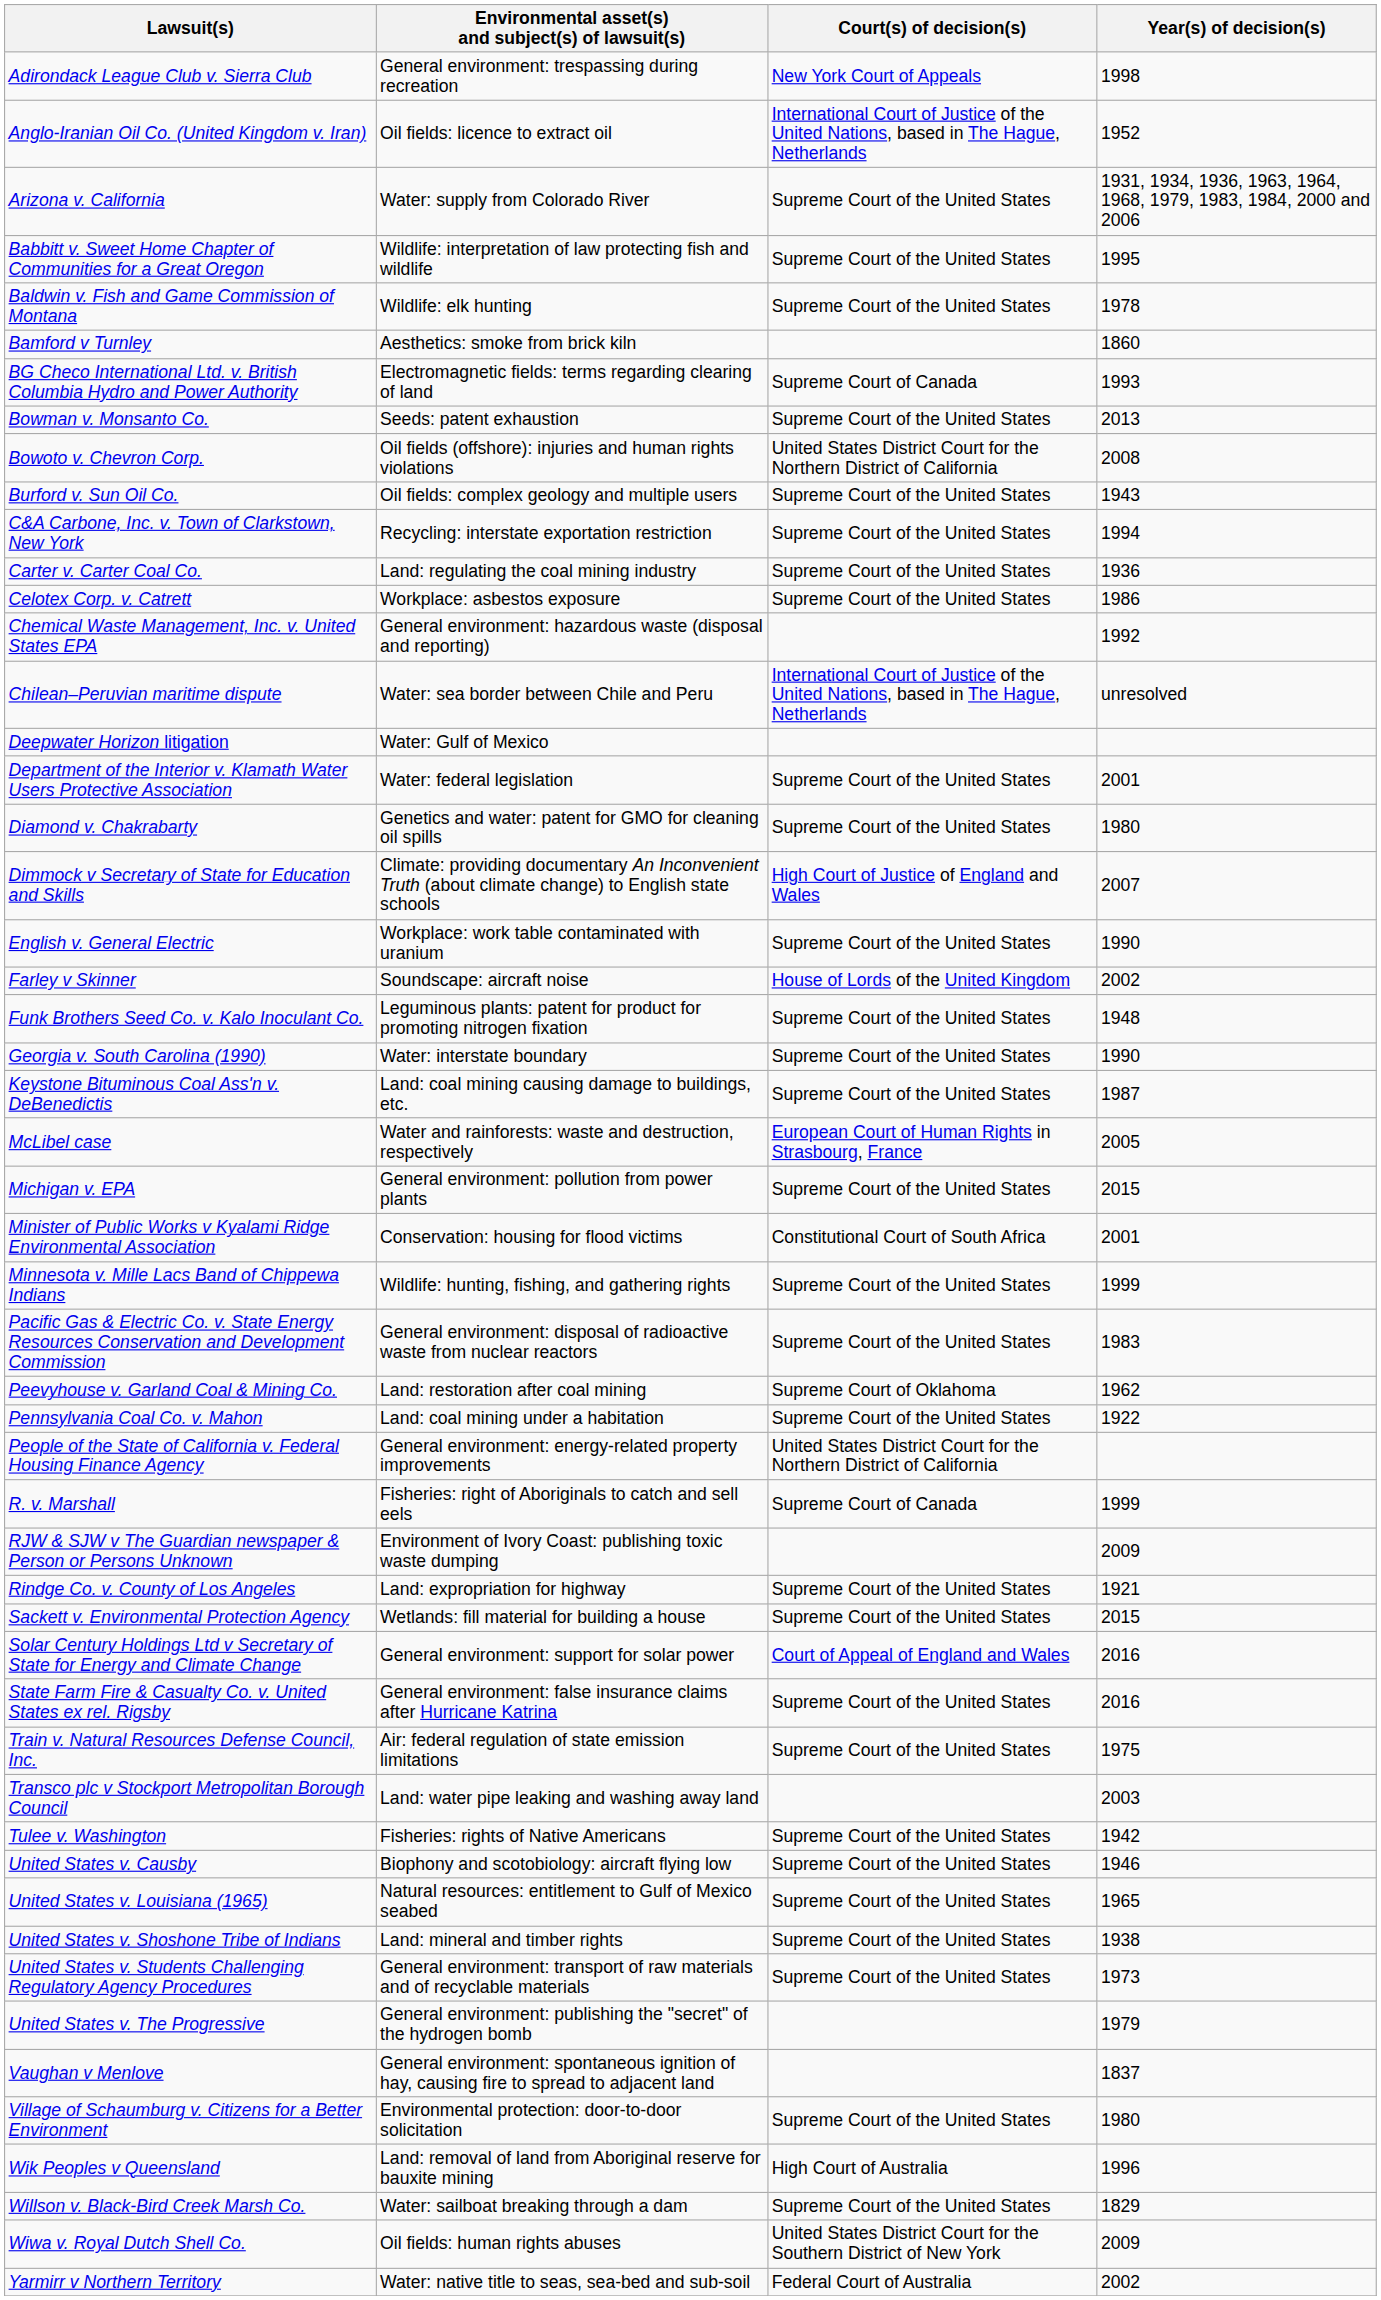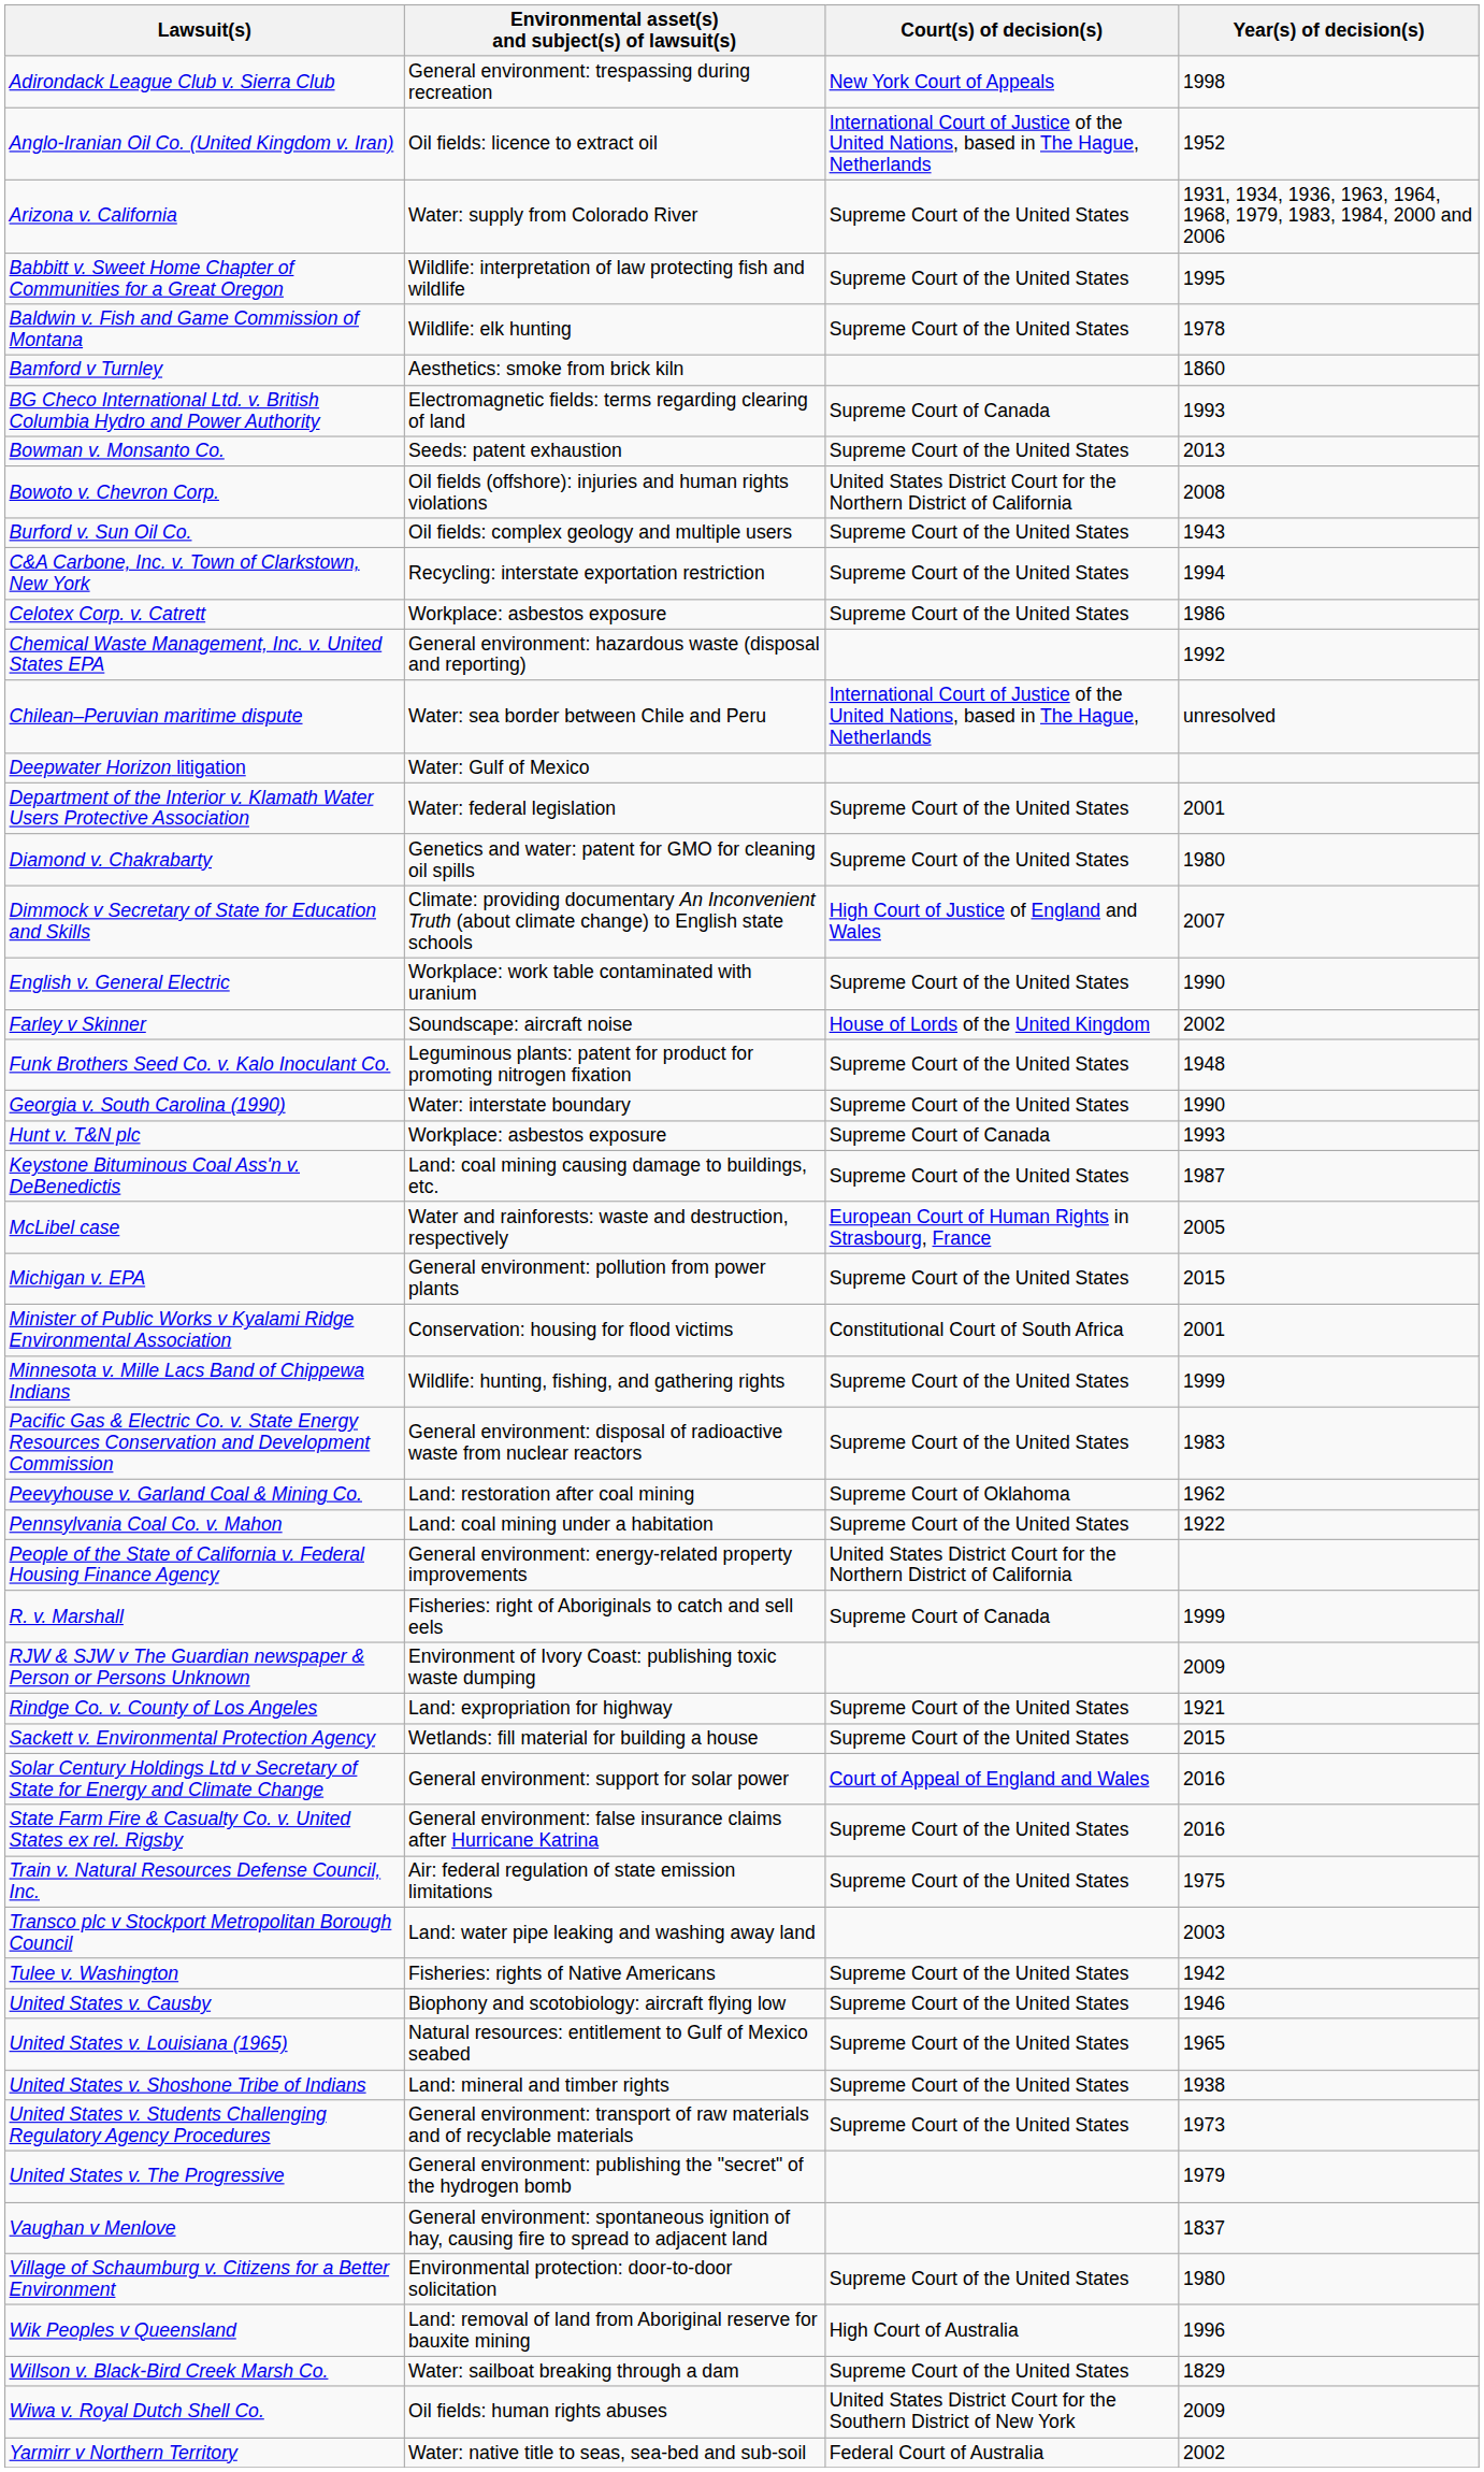 <table class="wikitable sortable">
 <tr>
 <th>Lawsuit(s)</th>
 <th>Environmental asset(s)<br> and subject(s) of lawsuit(s)</th>
 <th>Court(s) of decision(s)</th>
 <th>Year(s) of decision(s)</th>
 </tr>
 <tr>
 <td><em><a href='#'>Adirondack League Club v. Sierra Club</a></em></td>
 <td>General environment: trespassing during recreation</td>
 <td><a href='#'>New York Court of Appeals</a></td>
 <td>1998</td>
 </tr>
 <tr>
 <td><em><a href='#'>Anglo-Iranian Oil Co. (United Kingdom v. Iran)</a></em></td>
 <td>Oil fields: licence to extract oil</td>
 <td><a href='#'>International Court of Justice</a> of the <a href='#'>United Nations</a>, based in <a href='#'>The Hague</a>, <a href='#'>Netherlands</a></td>
 <td>1952</td>
 </tr>
 <tr>
 <td><em><a href='#'>Arizona v. California</a></em></td>
 <td>Water: supply from Colorado River</td>
 <td>Supreme Court of the United States</td>
 <td>1931, 1934, 1936, 1963, 1964, 1968, 1979, 1983, 1984, 2000 and 2006</td>
 </tr>
 <tr>
 <td><em><a href='#'>Babbitt v. Sweet Home Chapter of Communities for a Great Oregon</a></em></td>
 <td>Wildlife: interpretation of law protecting fish and wildlife</td>
 <td>Supreme Court of the United States</td>
 <td>1995</td>
 </tr>
 <tr>
 <td><em><a href='#'>Baldwin v. Fish and Game Commission of Montana</a></em></td>
 <td>Wildlife: elk hunting</td>
 <td>Supreme Court of the United States</td>
 <td>1978</td>
 </tr>
 <tr>
 <td><em><a href='#'>Bamford v Turnley</a></em></td>
 <td>Aesthetics: smoke from brick kiln</td>
 <td></td>
 <td>1860</td>
 </tr>
 <tr>
 <td><em><a href='#'>BG Checo International Ltd. v. British Columbia Hydro and Power Authority</a></em></td>
 <td>Electromagnetic fields: terms regarding clearing of land</td>
 <td>Supreme Court of Canada</td>
 <td>1993</td>
 </tr>
 <tr>
 <td><em><a href='#'>Bowman v. Monsanto Co.</a></em></td>
 <td>Seeds: patent exhaustion</td>
 <td>Supreme Court of the United States</td>
 <td>2013</td>
 </tr>
 <tr>
 <td><em><a href='#'>Bowoto v. Chevron Corp.</a></em></td>
 <td>Oil fields (offshore): injuries and human rights violations</td>
 <td>United States District Court for the Northern District of California</td>
 <td>2008</td>
 </tr>
 <tr>
 <td><em><a href='#'>Burford v. Sun Oil Co.</a></em></td>
 <td>Oil fields: complex geology and multiple users</td>
 <td>Supreme Court of the United States</td>
 <td>1943</td>
 </tr>
 <tr>
 <td><em><a href='#'>C&A Carbone, Inc. v. Town of Clarkstown, New York</a></em></td>
 <td>Recycling: interstate exportation restriction</td>
 <td>Supreme Court of the United States</td>
 <td>1994</td>
 </tr>
 <tr>
-<td><em><a href='#'>Carter v. Carter Coal Co.</a></em></td>
-<td>Land: regulating the coal mining industry</td>
-<td>Supreme Court of the United States</td>
-<td>1936</td>
-</tr>
-<tr>
 <td><em><a href='#'>Celotex Corp. v. Catrett</a></em></td>
 <td>Workplace: asbestos exposure</td>
 <td>Supreme Court of the United States</td>
 <td>1986</td>
 </tr>
 <tr>
 <td><em><a href='#'>Chemical Waste Management, Inc. v. United States EPA</a></em></td>
 <td>General environment: hazardous waste (disposal and reporting)</td>
 <td></td>
 <td>1992</td>
 </tr>
 <tr>
 <td><em><a href='#'>Chilean–Peruvian maritime dispute</a></em></td>
 <td>Water: sea border between Chile and Peru</td>
 <td><a href='#'>International Court of Justice</a> of the <a href='#'>United Nations</a>, based in <a href='#'>The Hague</a>, <a href='#'>Netherlands</a></td>
 <td>unresolved</td>
 </tr>
 <tr>
 <td><a href='#'><em>Deepwater Horizon</em> litigation</a></td>
 <td>Water: Gulf of Mexico</td>
 <td></td>
 <td></td>
 </tr>
 <tr>
 <td><em><a href='#'>Department of the Interior v. Klamath Water Users Protective Association</a></em></td>
 <td>Water: federal legislation</td>
 <td>Supreme Court of the United States</td>
 <td>2001</td>
 </tr>
 <tr>
 <td><em><a href='#'>Diamond v. Chakrabarty</a></em></td>
 <td>Genetics and water: patent for GMO for cleaning oil spills</td>
 <td>Supreme Court of the United States</td>
 <td>1980</td>
 </tr>
 <tr>
 <td><em><a href='#'>Dimmock v Secretary of State for Education and Skills</a></em></td>
 <td>Climate: providing documentary <em>An Inconvenient Truth</em> (about climate change) to English state schools</td>
 <td><a href='#'>High Court of Justice</a> of <a href='#'>England</a> and <a href='#'>Wales</a></td>
 <td>2007</td>
 </tr>
 <tr>
 <td><em><a href='#'>English v. General Electric</a></em></td>
 <td>Workplace: work table contaminated with uranium</td>
 <td>Supreme Court of the United States</td>
 <td>1990</td>
 </tr>
 <tr>
 <td><em><a href='#'>Farley v Skinner</a></em></td>
 <td>Soundscape: aircraft noise</td>
 <td><a href='#'>House of Lords</a> of the <a href='#'>United Kingdom</a></td>
 <td>2002</td>
 </tr>
 <tr>
 <td><em><a href='#'>Funk Brothers Seed Co. v. Kalo Inoculant Co.</a></em></td>
 <td>Leguminous plants: patent for product for promoting nitrogen fixation</td>
 <td>Supreme Court of the United States</td>
 <td>1948</td>
 </tr>
 <tr>
 <td><em><a href='#'>Georgia v. South Carolina (1990)</a></em></td>
 <td>Water: interstate boundary</td>
 <td>Supreme Court of the United States</td>
 <td>1990</td>
+</tr>
+<tr>
+<td><em><a href='#'>Hunt v. T&N plc</a></em></td>
+<td>Workplace: asbestos exposure</td>
+<td>Supreme Court of Canada</td>
+<td>1993</td>
 </tr>
 <tr>
 <td><em><a href='#'>Keystone Bituminous Coal Ass'n v. DeBenedictis</a></em></td>
 <td>Land: coal mining causing damage to buildings, etc.</td>
 <td>Supreme Court of the United States</td>
 <td>1987</td>
 </tr>
 <tr>
 <td><em><a href='#'>McLibel case</a></em></td>
 <td>Water and rainforests: waste and destruction, respectively</td>
 <td><a href='#'>European Court of Human Rights</a> in <a href='#'>Strasbourg</a>, <a href='#'>France</a></td>
 <td>2005</td>
 </tr>
 <tr>
 <td><em><a href='#'>Michigan v. EPA</a></em></td>
 <td>General environment: pollution from power plants</td>
 <td>Supreme Court of the United States</td>
 <td>2015</td>
 </tr>
 <tr>
 <td><em><a href='#'>Minister of Public Works v Kyalami Ridge Environmental Association</a></em></td>
 <td>Conservation: housing for flood victims</td>
 <td>Constitutional Court of South Africa</td>
 <td>2001</td>
 </tr>
 <tr>
 <td><em><a href='#'>Minnesota v. Mille Lacs Band of Chippewa Indians</a></em></td>
 <td>Wildlife: hunting, fishing, and gathering rights</td>
 <td>Supreme Court of the United States</td>
 <td>1999</td>
 </tr>
 <tr>
 <td><em><a href='#'>Pacific Gas & Electric Co. v. State Energy Resources Conservation and Development Commission</a></em></td>
 <td>General environment: disposal of radioactive waste from nuclear reactors</td>
 <td>Supreme Court of the United States</td>
 <td>1983</td>
 </tr>
 <tr>
 <td><em><a href='#'>Peevyhouse v. Garland Coal & Mining Co.</a></em></td>
 <td>Land: restoration after coal mining</td>
 <td>Supreme Court of Oklahoma</td>
 <td>1962</td>
 </tr>
 <tr>
 <td><em><a href='#'>Pennsylvania Coal Co. v. Mahon</a></em></td>
 <td>Land: coal mining under a habitation</td>
 <td>Supreme Court of the United States</td>
 <td>1922</td>
 </tr>
 <tr>
 <td><em><a href='#'>People of the State of California v. Federal Housing Finance Agency</a></em></td>
 <td>General environment: energy-related property improvements</td>
 <td>United States District Court for the Northern District of California</td>
 <td></td>
 </tr>
 <tr>
 <td><em><a href='#'>R. v. Marshall</a></em></td>
 <td>Fisheries: right of Aboriginals to catch and sell eels</td>
 <td>Supreme Court of Canada</td>
 <td>1999</td>
 </tr>
 <tr>
 <td><em><a href='#'>RJW & SJW v The Guardian newspaper & Person or Persons Unknown</a></em></td>
 <td>Environment of Ivory Coast: publishing toxic waste dumping</td>
 <td></td>
 <td>2009</td>
 </tr>
 <tr>
 <td><em><a href='#'>Rindge Co. v. County of Los Angeles</a></em></td>
 <td>Land: expropriation for highway</td>
 <td>Supreme Court of the United States</td>
 <td>1921</td>
 </tr>
 <tr>
 <td><em><a href='#'>Sackett v. Environmental Protection Agency</a></em></td>
 <td>Wetlands: fill material for building a house</td>
 <td>Supreme Court of the United States</td>
 <td>2015</td>
 </tr>
 <tr>
 <td><em><a href='#'>Solar Century Holdings Ltd v Secretary of State for Energy and Climate Change</a></em></td>
 <td>General environment: support for solar power</td>
 <td><a href='#'>Court of Appeal of England and Wales</a></td>
 <td>2016</td>
 </tr>
 <tr>
 <td><em><a href='#'>State Farm Fire & Casualty Co. v. United States ex rel. Rigsby</a></em></td>
 <td>General environment: false insurance claims after <a href='#'>Hurricane Katrina</a></td>
 <td>Supreme Court of the United States</td>
 <td>2016</td>
 </tr>
 <tr>
 <td><em><a href='#'>Train v. Natural Resources Defense Council, Inc.</a></em></td>
 <td>Air: federal regulation of state emission limitations</td>
 <td>Supreme Court of the United States</td>
 <td>1975</td>
 </tr>
 <tr>
 <td><em><a href='#'>Transco plc v Stockport Metropolitan Borough Council</a></em></td>
 <td>Land: water pipe leaking and washing away land</td>
 <td></td>
 <td>2003</td>
 </tr>
 <tr>
 <td><em><a href='#'>Tulee v. Washington</a></em></td>
 <td>Fisheries: rights of Native Americans</td>
 <td>Supreme Court of the United States</td>
 <td>1942</td>
 </tr>
 <tr>
 <td><em><a href='#'>United States v. Causby</a></em></td>
 <td>Biophony and scotobiology: aircraft flying low</td>
 <td>Supreme Court of the United States</td>
 <td>1946</td>
 </tr>
 <tr>
 <td><em><a href='#'>United States v. Louisiana (1965)</a></em></td>
 <td>Natural resources: entitlement to Gulf of Mexico seabed</td>
 <td>Supreme Court of the United States</td>
 <td>1965</td>
 </tr>
 <tr>
 <td><em><a href='#'>United States v. Shoshone Tribe of Indians</a></em></td>
 <td>Land: mineral and timber rights</td>
 <td>Supreme Court of the United States</td>
 <td>1938</td>
 </tr>
 <tr>
 <td><em><a href='#'>United States v. Students Challenging Regulatory Agency Procedures</a></em></td>
 <td>General environment: transport of raw materials and of recyclable materials</td>
 <td>Supreme Court of the United States</td>
 <td>1973</td>
 </tr>
 <tr>
 <td><em><a href='#'>United States v. The Progressive</a></em></td>
 <td>General environment: publishing the "secret" of the hydrogen bomb</td>
 <td></td>
 <td>1979</td>
 </tr>
 <tr>
 <td><em><a href='#'>Vaughan v Menlove</a></em></td>
 <td>General environment: spontaneous ignition of hay, causing fire to spread to adjacent land</td>
 <td></td>
 <td>1837</td>
 </tr>
 <tr>
 <td><em><a href='#'>Village of Schaumburg v. Citizens for a Better Environment</a></em></td>
 <td>Environmental protection: door-to-door solicitation</td>
 <td>Supreme Court of the United States</td>
 <td>1980</td>
 </tr>
 <tr>
 <td><em><a href='#'>Wik Peoples v Queensland</a></em></td>
 <td>Land: removal of land from Aboriginal reserve for bauxite mining</td>
 <td>High Court of Australia</td>
 <td>1996</td>
 </tr>
 <tr>
 <td><em><a href='#'>Willson v. Black-Bird Creek Marsh Co.</a></em></td>
 <td>Water: sailboat breaking through a dam</td>
 <td>Supreme Court of the United States</td>
 <td>1829</td>
 </tr>
 <tr>
 <td><em><a href='#'>Wiwa v. Royal Dutch Shell Co.</a></em></td>
 <td>Oil fields: human rights abuses</td>
 <td>United States District Court for the Southern District of New York</td>
 <td>2009</td>
 </tr>
 <tr>
 <td><em><a href='#'>Yarmirr v Northern Territory</a></em></td>
 <td>Water: native title to seas, sea-bed and sub-soil</td>
 <td>Federal Court of Australia</td>
 <td>2002</td>
 </tr>
 </table>
